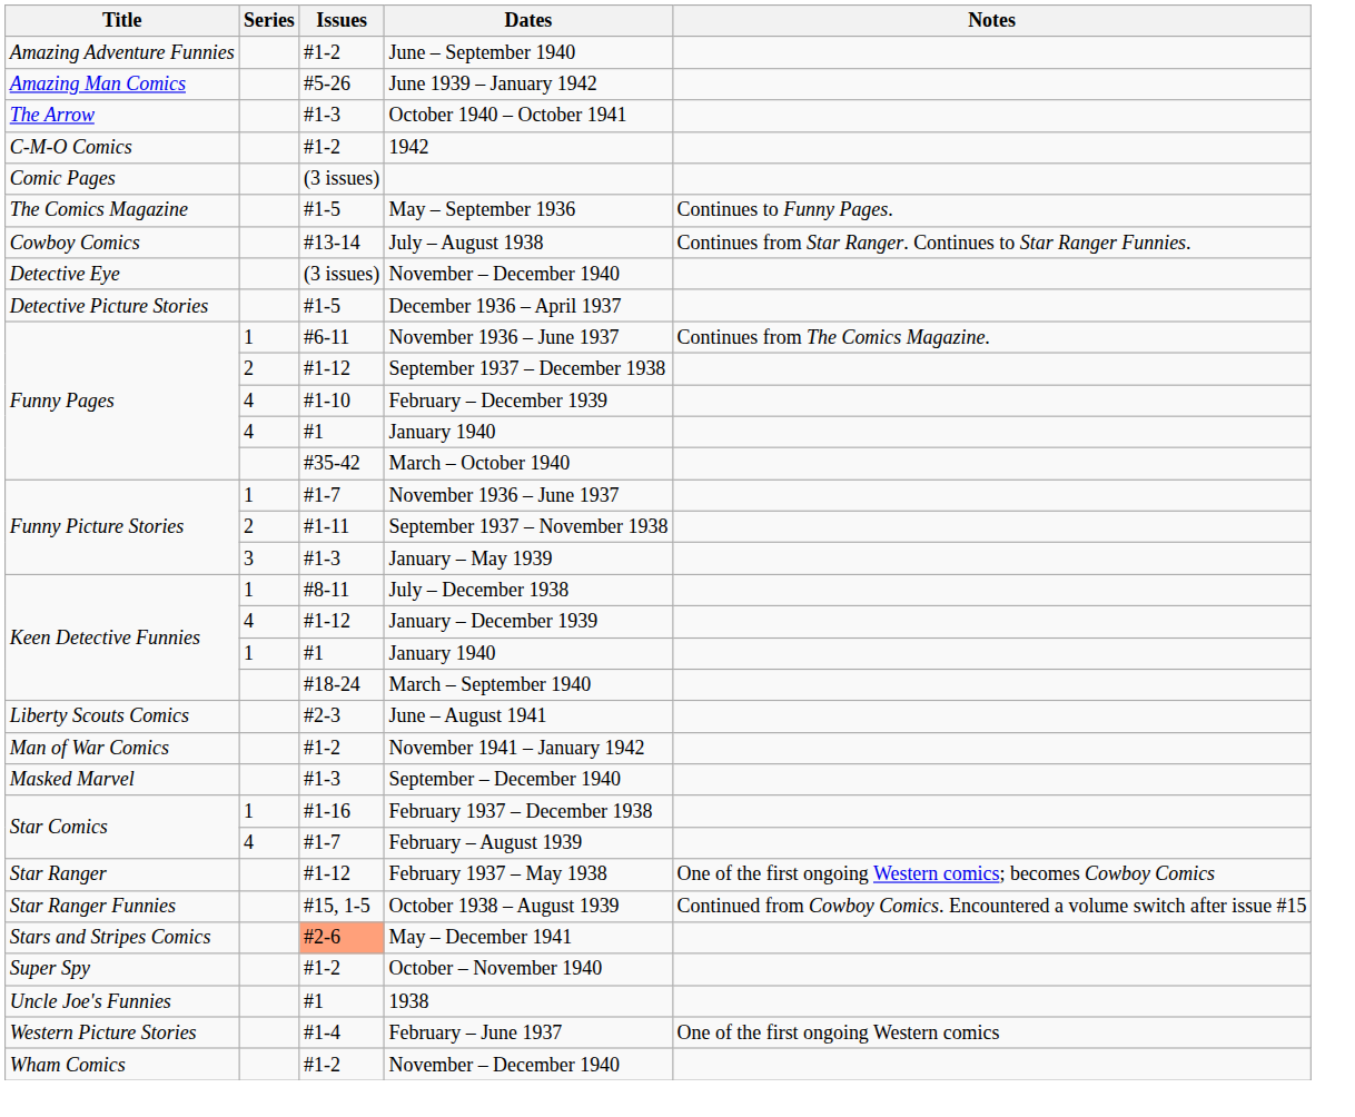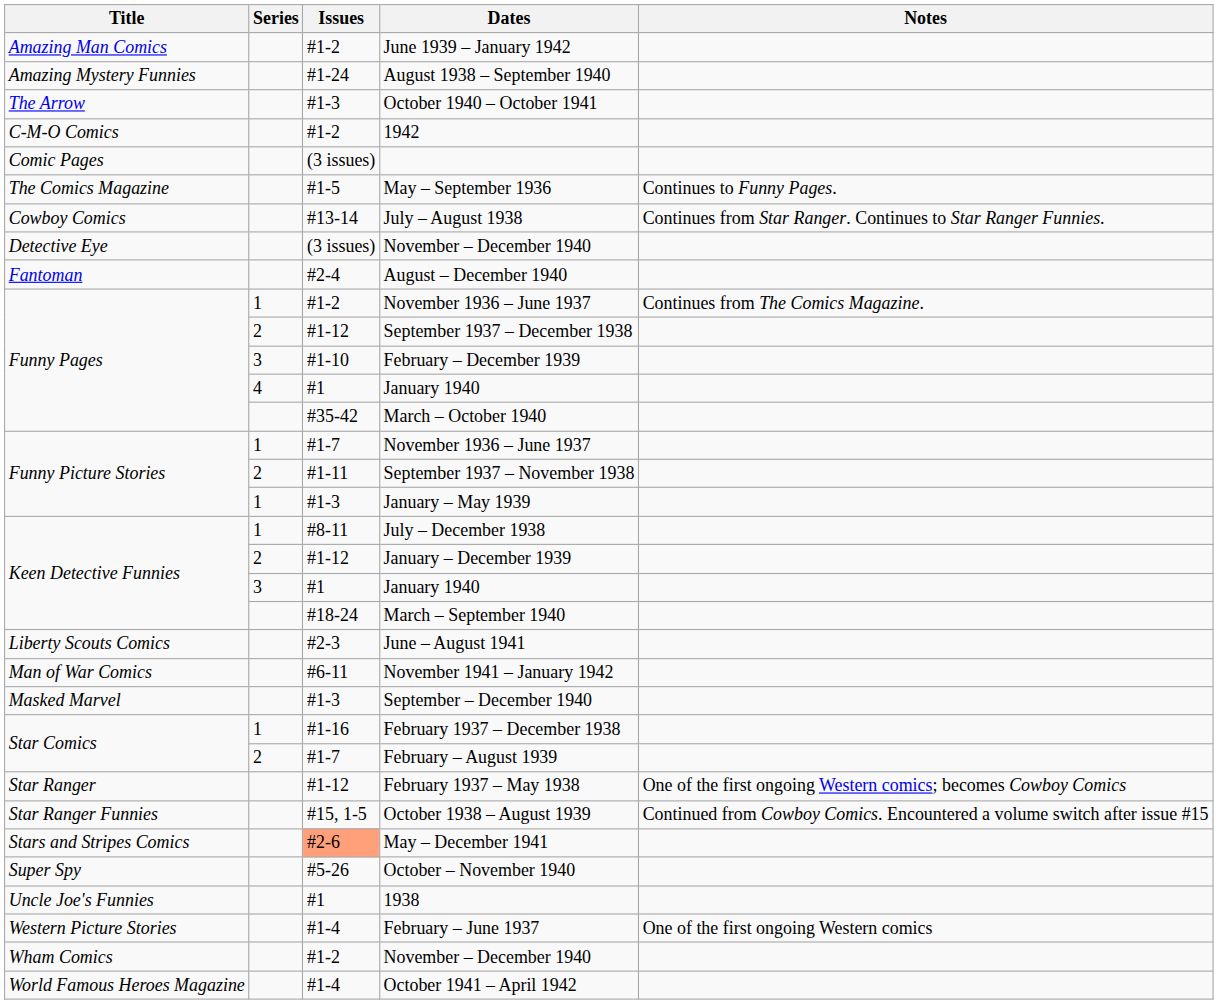 <table class="wikitable">
 <tr>
 <th>Title</th>
 <th>Series</th>
 <th>Issues</th>
 <th>Dates</th>
 <th>Notes</th>
 </tr>
 <tr>
-<td><em>Amazing Adventure Funnies</em></td>
+<td><em><a href='#'>Amazing Man Comics</a></em></td>
 <td></td>
 <td>#1-2</td>
-<td>June – September 1940</td>
+<td>June 1939 – January 1942</td>
 <td></td>
 </tr>
 <tr>
-<td><em><a href='#'>Amazing Man Comics</a></em></td>
+<td><em>Amazing Mystery Funnies</em></td>
 <td></td>
-<td>#5-26</td>
-<td>June 1939 – January 1942</td>
+<td>#1-24</td>
+<td>August 1938 – September 1940</td>
 <td></td>
 </tr>
 <tr>
 <td><em><a href='#'>The Arrow</a></em></td>
 <td></td>
 <td>#1-3</td>
 <td>October 1940 – October 1941</td>
 <td></td>
 </tr>
 <tr>
 <td><em>C-M-O Comics</em></td>
 <td></td>
 <td>#1-2</td>
 <td>1942</td>
 <td></td>
 </tr>
 <tr>
 <td><em>Comic Pages</em></td>
 <td></td>
 <td>(3 issues)</td>
 <td></td>
 <td></td>
 </tr>
 <tr>
 <td><em>The Comics Magazine</em></td>
 <td></td>
 <td>#1-5</td>
 <td>May – September 1936</td>
 <td>Continues to <em>Funny Pages</em>.</td>
 </tr>
 <tr>
 <td><em>Cowboy Comics</em></td>
 <td></td>
 <td>#13-14</td>
 <td>July – August 1938</td>
 <td>Continues from <em>Star Ranger</em>. Continues to <em>Star Ranger Funnies</em>.</td>
 </tr>
 <tr>
 <td><em>Detective Eye</em></td>
 <td></td>
 <td>(3 issues)</td>
 <td>November – December 1940</td>
 <td></td>
 </tr>
 <tr>
-<td><em>Detective Picture Stories</em></td>
+<td><em><a href='#'>Fantoman</a></em></td>
 <td></td>
-<td>#1-5</td>
-<td>December 1936 – April 1937</td>
+<td>#2-4</td>
+<td>August – December 1940</td>
 <td></td>
 </tr>
 <tr>
 <td rowspan="5"><em>Funny Pages</em></td>
 <td>1</td>
-<td>#6-11</td>
+<td>#1-2</td>
 <td>November 1936 – June 1937</td>
 <td>Continues from <em>The Comics Magazine</em>.</td>
 </tr>
 <tr>
 <td>2</td>
 <td>#1-12</td>
 <td>September 1937 – December 1938</td>
 <td></td>
 </tr>
 <tr>
-<td>4</td>
+<td>3</td>
 <td>#1-10</td>
 <td>February – December 1939</td>
 <td></td>
 </tr>
 <tr>
 <td>4</td>
 <td>#1</td>
 <td>January 1940</td>
 <td></td>
 </tr>
 <tr>
 <td></td>
 <td>#35-42</td>
 <td>March – October 1940</td>
 <td></td>
 </tr>
 <tr>
 <td rowspan="3"><em>Funny Picture Stories</em></td>
 <td>1</td>
 <td>#1-7</td>
 <td>November 1936 – June 1937</td>
 <td></td>
 </tr>
 <tr>
 <td>2</td>
 <td>#1-11</td>
 <td>September 1937 – November 1938</td>
 <td></td>
 </tr>
 <tr>
-<td>3</td>
+<td>1</td>
 <td>#1-3</td>
 <td>January – May 1939</td>
 <td></td>
 </tr>
 <tr>
 <td rowspan="4"><em>Keen Detective Funnies</em></td>
 <td>1</td>
 <td>#8-11</td>
 <td>July – December 1938</td>
 <td></td>
 </tr>
 <tr>
-<td>4</td>
+<td>2</td>
 <td>#1-12</td>
 <td>January – December 1939</td>
 <td></td>
 </tr>
 <tr>
-<td>1</td>
+<td>3</td>
 <td>#1</td>
 <td>January 1940</td>
 <td></td>
 </tr>
 <tr>
 <td></td>
 <td>#18-24</td>
 <td>March – September 1940</td>
 <td></td>
 </tr>
 <tr>
 <td><em>Liberty Scouts Comics</em></td>
 <td></td>
 <td>#2-3</td>
 <td>June – August 1941</td>
 <td></td>
 </tr>
 <tr>
 <td><em>Man of War Comics</em></td>
 <td></td>
-<td>#1-2</td>
+<td>#6-11</td>
 <td>November 1941 – January 1942</td>
 <td></td>
 </tr>
 <tr>
 <td><em>Masked Marvel</em></td>
 <td></td>
 <td>#1-3</td>
 <td>September – December 1940</td>
 <td></td>
 </tr>
 <tr>
 <td rowspan="2"><em>Star Comics</em></td>
 <td>1</td>
 <td>#1-16</td>
 <td>February 1937 – December 1938</td>
 <td></td>
 </tr>
 <tr>
-<td>4</td>
+<td>2</td>
 <td>#1-7</td>
 <td>February – August 1939</td>
 <td></td>
 </tr>
 <tr>
 <td><em>Star Ranger</em></td>
 <td></td>
 <td>#1-12</td>
 <td>February 1937 – May 1938</td>
 <td>One of the first ongoing <a href='#'>Western comics</a>; becomes <em>Cowboy Comics</em></td>
 </tr>
 <tr>
 <td><em>Star Ranger Funnies</em></td>
 <td></td>
 <td>#15, 1-5</td>
 <td>October 1938 – August 1939</td>
 <td>Continued from <em>Cowboy Comics</em>. Encountered a volume switch after issue #15</td>
 </tr>
 <tr>
 <td><em>Stars and Stripes Comics</em></td>
 <td></td>
 <td style="background: lightsalmon;">#2-6</td>
 <td>May – December 1941</td>
 <td></td>
 </tr>
 <tr>
 <td><em>Super Spy</em></td>
 <td></td>
-<td>#1-2</td>
+<td>#5-26</td>
 <td>October – November 1940</td>
 <td></td>
 </tr>
 <tr>
 <td><em>Uncle Joe's Funnies</em></td>
 <td></td>
 <td>#1</td>
 <td>1938</td>
 <td></td>
 </tr>
 <tr>
 <td><em>Western Picture Stories</em></td>
 <td></td>
 <td>#1-4</td>
 <td>February – June 1937</td>
 <td>One of the first ongoing Western comics</td>
 </tr>
 <tr>
 <td><em>Wham Comics</em></td>
 <td></td>
 <td>#1-2</td>
 <td>November – December 1940</td>
 </tr>
+<tr>
+<td><em>World Famous Heroes Magazine</em></td>
+<td></td>
+<td>#1-4</td>
+<td>October 1941 – April 1942</td>
+<td></td>
+</tr>
 </table>
